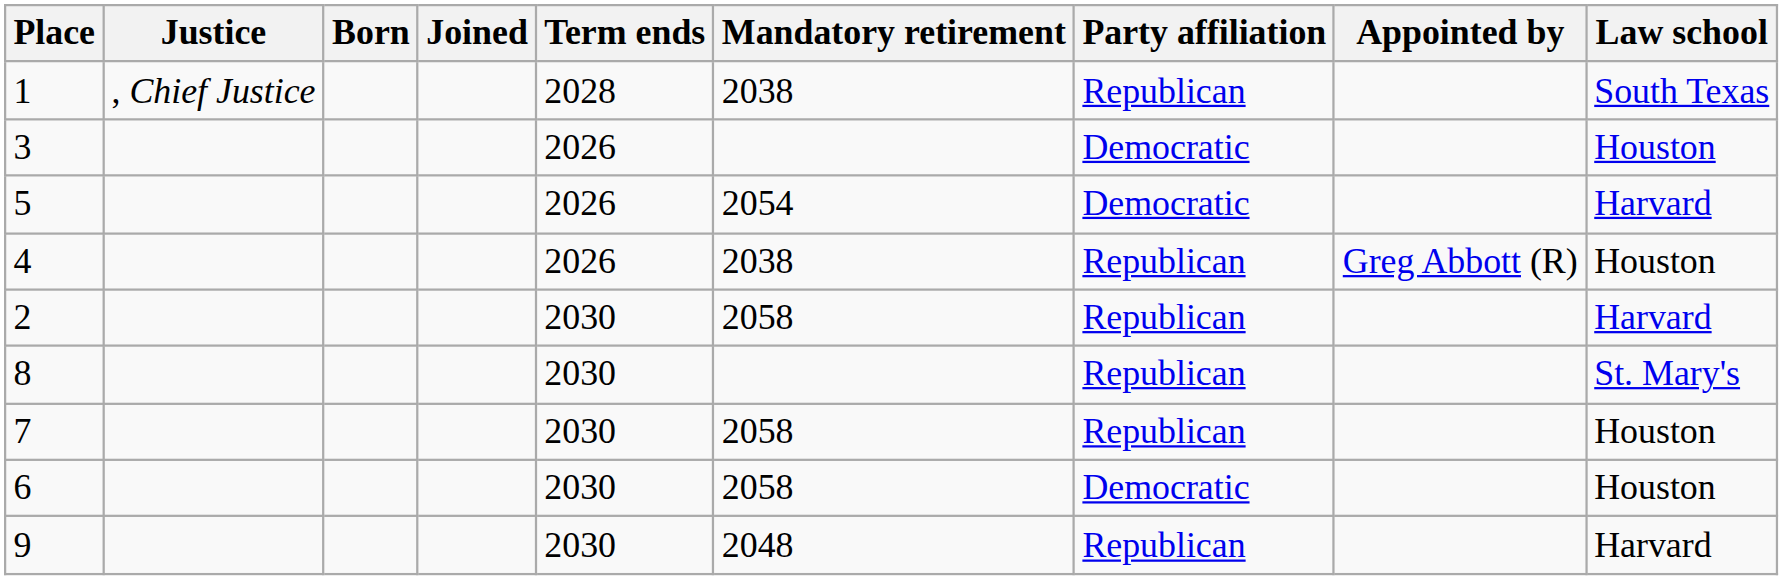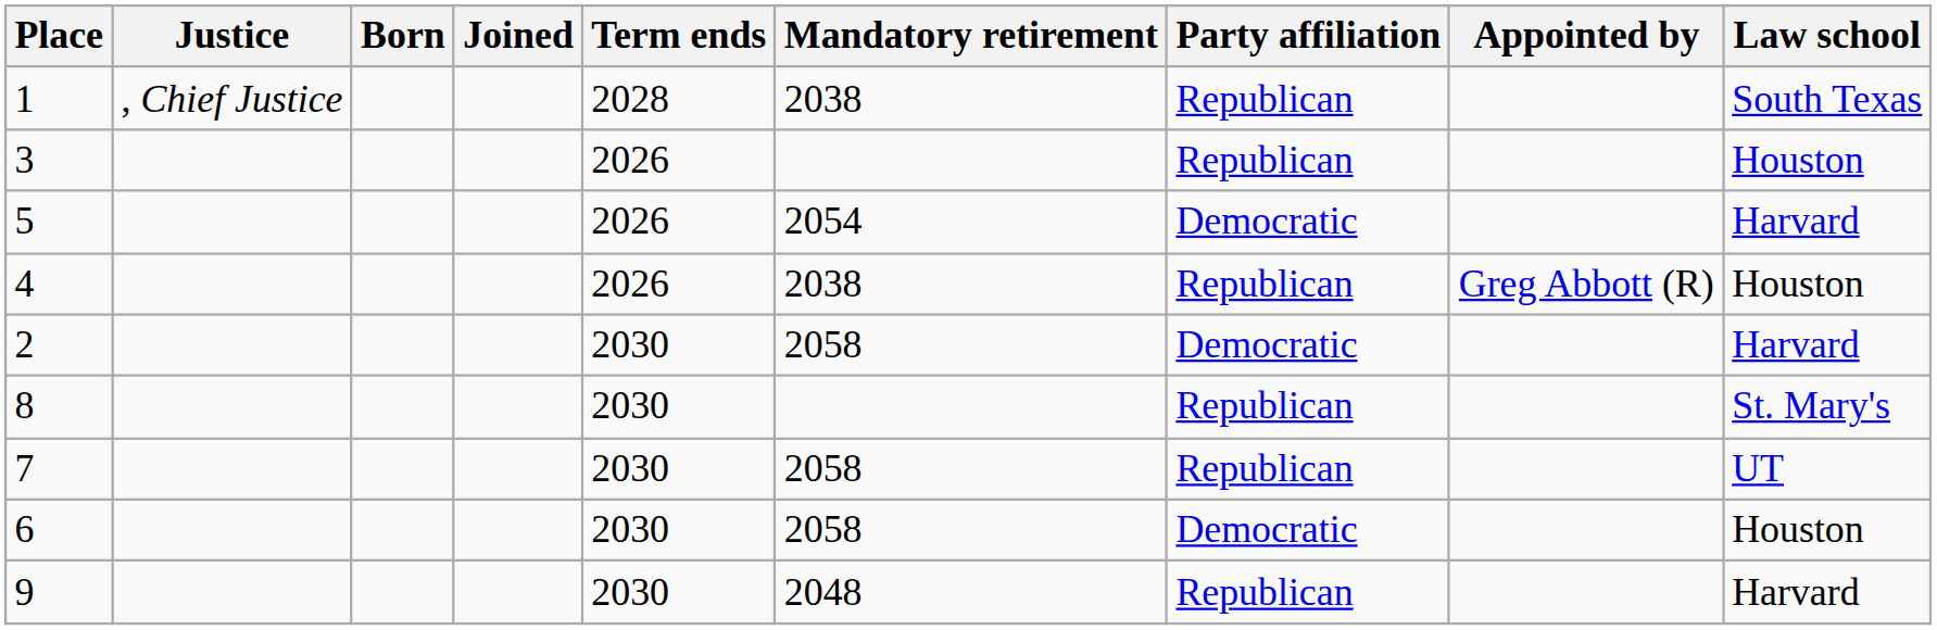 <table class="wikitable sortable">
 <tr>
 <th>Place</th>
 <th>Justice</th>
 <th>Born</th>
 <th>Joined</th>
 <th>Term ends</th>
 <th>Mandatory retirement</th>
 <th>Party affiliation</th>
 <th>Appointed by</th>
 <th>Law school</th>
 </tr>
 <tr>
 <td>1</td>
 <td>, <em>Chief Justice</em></td>
 <td></td>
 <td></td>
 <td>2028</td>
 <td>2038</td>
 <td><a href='#'>Republican</a></td>
 <td></td>
 <td><a href='#'>South Texas</a></td>
 </tr>
 <tr>
 <td>3</td>
 <td></td>
 <td align="center"></td>
 <td></td>
 <td>2026</td>
 <td align="center"></td>
-<td><a href='#'>Democratic</a></td>
+<td><a href='#'>Republican</a></td>
 <td></td>
 <td><a href='#'>Houston</a></td>
 </tr>
 <tr>
 <td>5</td>
 <td></td>
 <td></td>
 <td></td>
 <td>2026</td>
 <td>2054</td>
 <td><a href='#'>Democratic</a></td>
 <td></td>
 <td><a href='#'>Harvard</a></td>
 </tr>
 <tr>
 <td>4</td>
 <td></td>
 <td></td>
 <td></td>
 <td>2026</td>
 <td>2038</td>
 <td><a href='#'>Republican</a></td>
 <td><a href='#'>Greg Abbott</a> (R)</td>
 <td>Houston</td>
 </tr>
 <tr>
 <td>2</td>
 <td></td>
 <td></td>
 <td></td>
 <td>2030</td>
 <td>2058</td>
-<td><a href='#'>Republican</a></td>
+<td><a href='#'>Democratic</a></td>
 <td></td>
 <td><a href='#'>Harvard</a></td>
 </tr>
 <tr>
 <td>8</td>
 <td></td>
 <td></td>
 <td></td>
 <td>2030</td>
 <td align="center"></td>
 <td><a href='#'>Republican</a></td>
 <td></td>
 <td><a href='#'>St. Mary's</a></td>
 </tr>
 <tr>
 <td>7</td>
 <td></td>
 <td></td>
 <td></td>
 <td>2030</td>
 <td>2058</td>
 <td><a href='#'>Republican</a></td>
 <td></td>
-<td>Houston</td>
+<td><a href='#'>UT</a></td>
 </tr>
 <tr>
 <td>6</td>
 <td></td>
 <td></td>
 <td></td>
 <td>2030</td>
 <td>2058</td>
 <td><a href='#'>Democratic</a></td>
 <td></td>
 <td>Houston</td>
 </tr>
 <tr>
 <td>9</td>
 <td></td>
 <td></td>
 <td></td>
 <td>2030</td>
 <td>2048</td>
 <td><a href='#'>Republican</a></td>
 <td></td>
 <td>Harvard</td>
 </tr>
 </table>
